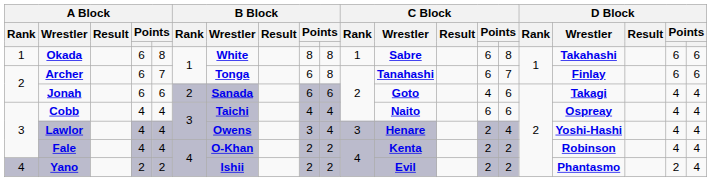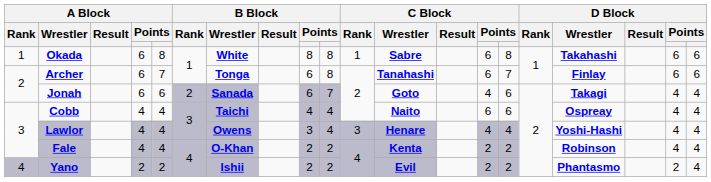 <table class="wikitable mw-collapsible mw-collapsed" style="text-align: center">
 <tr>
 <th colspan="5">A Block</th>
 <th colspan="5">B Block</th>
 <th colspan="5">C Block</th>
 <th colspan="5">D Block</th>
 </tr>
 <tr>
 <th rowspan="2">Rank</th>
 <th rowspan="2">Wrestler</th>
 <th rowspan="2">Result</th>
 <th colspan="2">Points</th>
 <th rowspan="2">Rank</th>
 <th rowspan="2">Wrestler</th>
 <th rowspan="2">Result</th>
 <th colspan="2">Points</th>
 <th rowspan="2">Rank</th>
 <th rowspan="2">Wrestler</th>
 <th rowspan="2">Result</th>
 <th colspan="2">Points</th>
 <th rowspan="2">Rank</th>
 <th rowspan="2">Wrestler</th>
 <th rowspan="2">Result</th>
 <th colspan="2">Points</th>
 </tr>
 <tr>
 <th></th>
 <th></th>
 <th></th>
 <th></th>
 <th></th>
 <th></th>
 <th></th>
 <th></th>
 </tr>
 <tr>
 <td>1</td>
 <td><strong><a href='#'>Okada</a></strong></td>
 <td></td>
 <td>6</td>
 <td>8</td>
 <td rowspan="2">1</td>
 <td><strong><a href='#'>White</a></strong></td>
 <td></td>
 <td>8</td>
 <td>8</td>
 <td>1</td>
 <td><strong><a href='#'>Sabre</a></strong></td>
 <td></td>
 <td>6</td>
 <td>8</td>
 <td rowspan="2">1</td>
 <td><strong><a href='#'>Takahashi</a></strong></td>
 <td></td>
 <td>6</td>
 <td>6</td>
 </tr>
 <tr>
 <td rowspan="2">2</td>
 <td><strong><a href='#'>Archer</a></strong></td>
 <td></td>
 <td>6</td>
 <td>7</td>
 <td><strong><a href='#'>Tonga</a></strong></td>
 <td></td>
 <td>6</td>
 <td>8</td>
 <td rowspan="3">2</td>
 <td><strong><a href='#'>Tanahashi</a></strong></td>
 <td></td>
 <td>6</td>
 <td>7</td>
 <td><strong><a href='#'>Finlay</a></strong></td>
 <td></td>
 <td>6</td>
 <td>6</td>
 </tr>
 <tr>
 <td><strong><a href='#'>Jonah</a></strong></td>
 <td></td>
 <td>6</td>
 <td>6</td>
 <td style="background: #BBBBCC;">2</td>
 <td style="background: #BBBBCC;"><a href='#'><strong>Sanada</strong></a></td>
 <td></td>
 <td style="background: #BBBBCC;">6</td>
-<td style="background: #BBBBCC;">6</td>
+<td style="background: #BBBBCC;">7</td>
 <td><strong><a href='#'>Goto</a></strong></td>
 <td></td>
 <td>4</td>
 <td>6</td>
 <td rowspan="5">2</td>
 <td><strong><a href='#'>Takagi</a></strong></td>
 <td></td>
 <td>4</td>
 <td>4</td>
 </tr>
 <tr>
 <td rowspan="3">3</td>
 <td><strong><a href='#'>Cobb</a></strong></td>
 <td></td>
 <td>4</td>
 <td>4</td>
 <td rowspan="2" style="background: #BBBBCC;">3</td>
 <td style="background: #BBBBCC;"><a href='#'><strong>Taichi</strong></a></td>
 <td></td>
 <td style="background: #BBBBCC;">4</td>
 <td style="background: #BBBBCC;">4</td>
 <td><strong><a href='#'>Naito</a></strong></td>
 <td></td>
 <td>6</td>
 <td>6</td>
 <td><strong><a href='#'>Ospreay</a></strong></td>
 <td></td>
 <td>4</td>
 <td>4</td>
 </tr>
 <tr>
 <td style="background: #BBBBCC;"><strong><a href='#'>Lawlor</a></strong></td>
 <td></td>
 <td style="background: #BBBBCC;">4</td>
 <td style="background: #BBBBCC;">4</td>
 <td style="background: #BBBBCC;"><strong><a href='#'>Owens</a></strong></td>
 <td></td>
 <td style="background: #BBBBCC;">3</td>
 <td style="background: #BBBBCC;">4</td>
 <td style="background: #BBBBCC;">3</td>
 <td style="background: #BBBBCC;"><strong><a href='#'>Henare</a></strong></td>
 <td></td>
-<td style="background: #BBBBCC;">2</td>
+<td style="background: #BBBBCC;">4</td>
 <td style="background: #BBBBCC;">4</td>
 <td><strong><a href='#'>Yoshi-Hashi</a></strong></td>
 <td></td>
 <td>4</td>
 <td>4</td>
 </tr>
 <tr>
 <td style="background: #BBBBCC;"><strong><a href='#'>Fale</a></strong></td>
 <td></td>
 <td style="background: #BBBBCC;">4</td>
 <td style="background: #BBBBCC;">4</td>
 <td rowspan="2" style="background: #BBBBCC;">4</td>
 <td style="background: #BBBBCC;"><a href='#'><strong>O-Khan</strong></a></td>
 <td></td>
 <td style="background: #BBBBCC;">2</td>
 <td style="background: #BBBBCC;">2</td>
 <td rowspan="2" style="background: #BBBBCC;">4</td>
 <td style="background: #BBBBCC;"><strong><a href='#'>Kenta</a></strong></td>
 <td></td>
 <td style="background: #BBBBCC;">2</td>
 <td style="background: #BBBBCC;">2</td>
 <td><strong><a href='#'>Robinson</a></strong></td>
 <td></td>
 <td>4</td>
 <td>4</td>
 </tr>
 <tr>
 <td style="background: #BBBBCC;">4</td>
 <td style="background: #BBBBCC;"><strong><a href='#'>Yano</a></strong></td>
 <td></td>
 <td style="background: #BBBBCC;">2</td>
 <td style="background: #BBBBCC;">2</td>
 <td style="background: #BBBBCC;"><strong><a href='#'>Ishii</a></strong></td>
 <td></td>
 <td style="background: #BBBBCC;">2</td>
 <td style="background: #BBBBCC;">2</td>
 <td style="background: #BBBBCC;"><a href='#'><strong>Evil</strong></a></td>
 <td></td>
 <td style="background: #BBBBCC;">2</td>
 <td style="background: #BBBBCC;">2</td>
 <td><strong><a href='#'>Phantasmo</a></strong></td>
 <td></td>
 <td>2</td>
 <td>4</td>
 </tr>
 </table>
